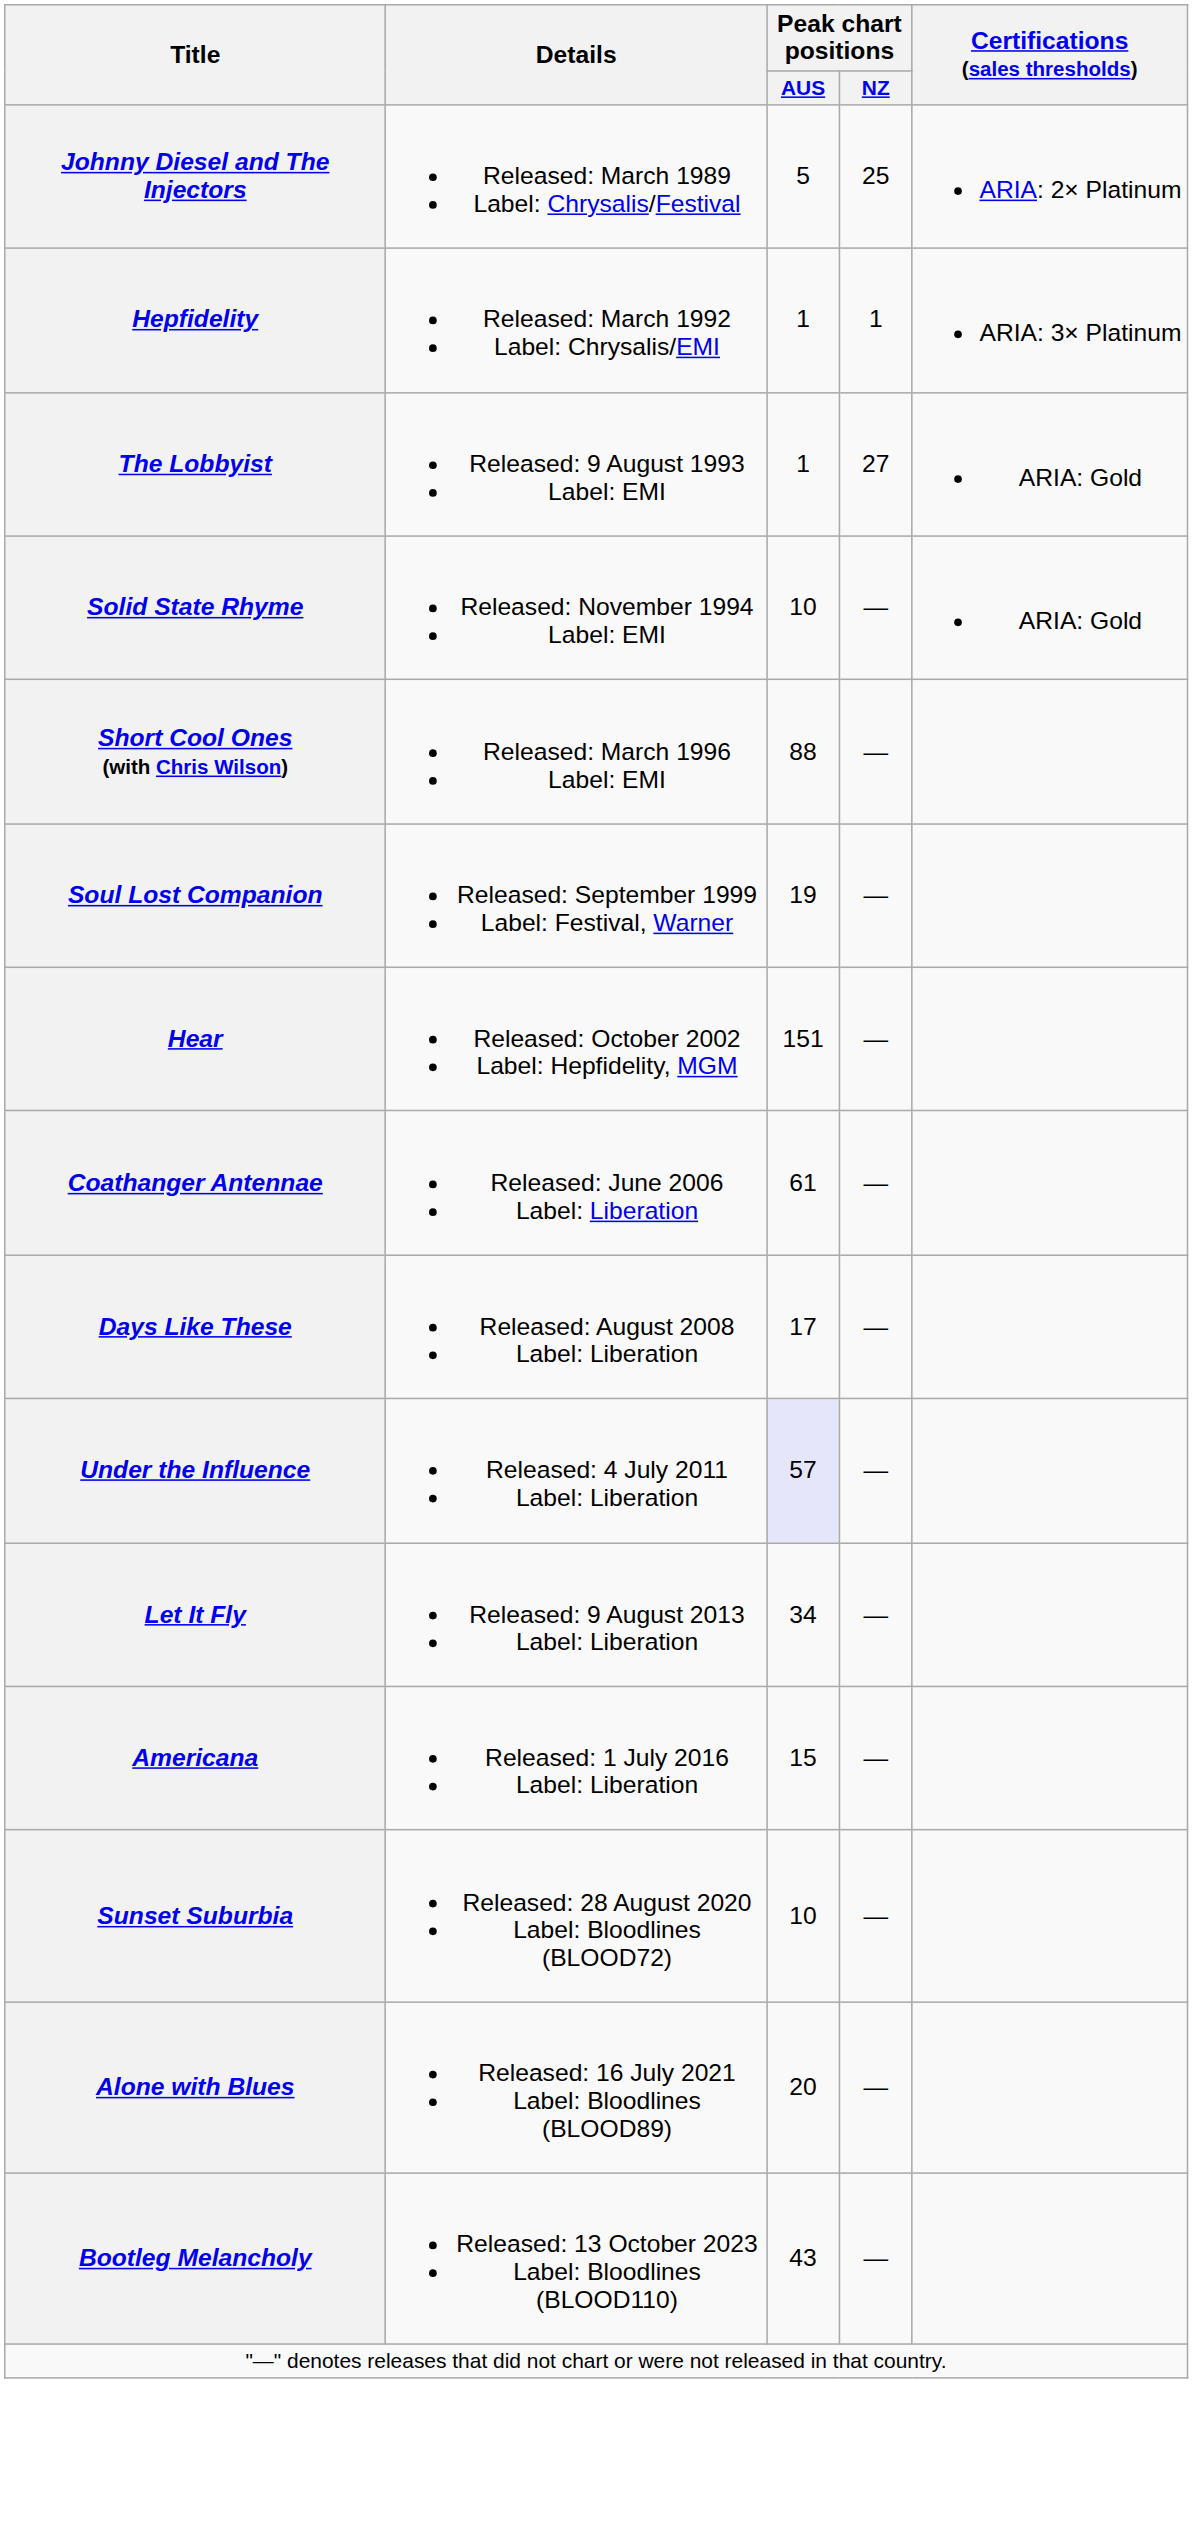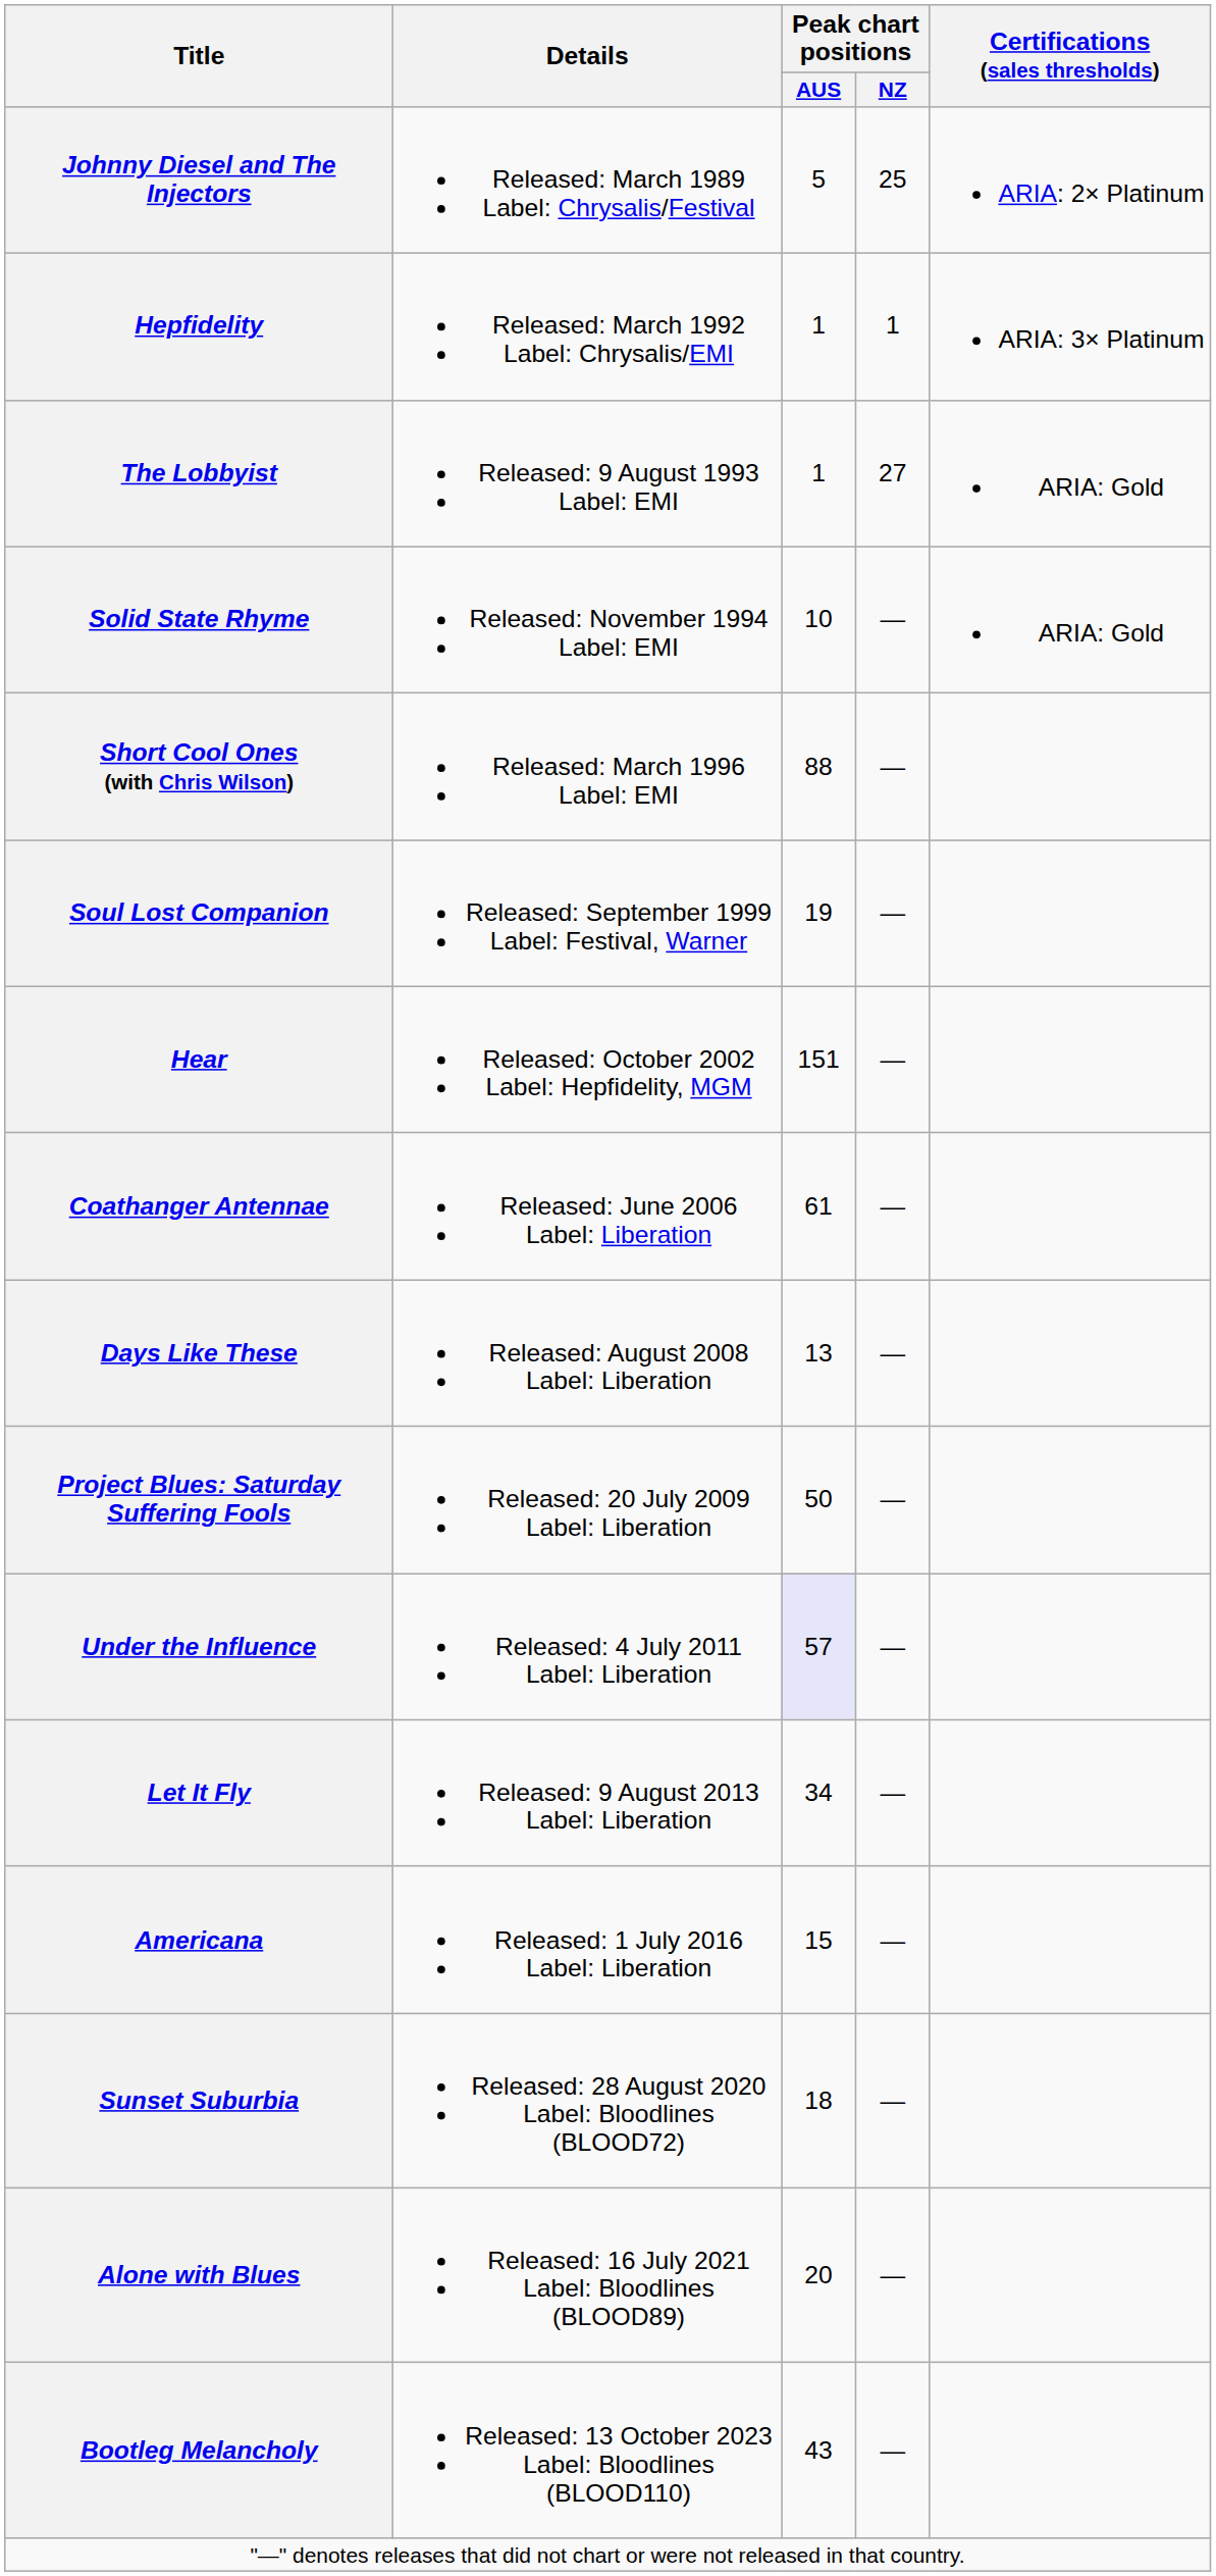 <table class="wikitable plainrowheaders" style="text-align:center;">
 <tr>
 <th rowspan="2" width="240">Title</th>
 <th rowspan="2" width="240">Details</th>
 <th colspan="2">Peak chart positions</th>
 <th rowspan="2"><a href='#'>Certifications</a><br><small>(<a href='#'>sales thresholds</a>)</small></th>
 </tr>
 <tr>
 <th style="width:3em;font-size:85%"><a href='#'>AUS</a><br></th>
 <th style="width:3em;font-size:85%"><a href='#'>NZ</a><br></th>
 </tr>
 <tr>
 <th scope="row"><em><a href='#'>Johnny Diesel and The Injectors</a></em> <br></th>
 <td><br><ul><li>Released: March 1989</li><li>Label: <a href='#'>Chrysalis</a>/<a href='#'>Festival</a></li></ul></td>
 <td>5</td>
 <td>25</td>
 <td><br><ul><li><a href='#'>ARIA</a>: 2× Platinum</li></ul></td>
 </tr>
 <tr>
 <th scope="row"><em><a href='#'>Hepfidelity</a></em></th>
 <td><br><ul><li>Released: March 1992</li><li>Label: Chrysalis/<a href='#'>EMI</a></li></ul></td>
 <td>1</td>
 <td>1</td>
 <td><br><ul><li>ARIA: 3× Platinum</li></ul></td>
 </tr>
 <tr>
 <th scope="row"><em><a href='#'>The Lobbyist</a></em></th>
 <td><br><ul><li>Released: 9 August 1993</li><li>Label: EMI</li></ul></td>
 <td>1</td>
 <td>27</td>
 <td><br><ul><li>ARIA: Gold</li></ul></td>
 </tr>
 <tr>
 <th scope="row"><em><a href='#'>Solid State Rhyme</a></em></th>
 <td><br><ul><li>Released: November 1994</li><li>Label: EMI</li></ul></td>
 <td>10</td>
 <td>—</td>
 <td><br><ul><li>ARIA: Gold</li></ul></td>
 </tr>
 <tr>
 <th scope="row"><em><a href='#'>Short Cool Ones</a></em> <br> <small>(with <a href='#'>Chris Wilson</a>)</small></th>
 <td><br><ul><li>Released: March 1996</li><li>Label: EMI</li></ul></td>
 <td>88</td>
 <td>—</td>
 <td></td>
 </tr>
 <tr>
 <th scope="row"><em><a href='#'>Soul Lost Companion</a></em> <br></th>
 <td><br><ul><li>Released: September 1999</li><li>Label: Festival, <a href='#'>Warner</a></li></ul></td>
 <td>19</td>
 <td>—</td>
 <td></td>
 </tr>
 <tr>
 <th scope="row"><em><a href='#'>Hear</a></em></th>
 <td><br><ul><li>Released: October 2002</li><li>Label: Hepfidelity, <a href='#'>MGM</a></li></ul></td>
 <td>151</td>
 <td>—</td>
 <td></td>
 </tr>
 <tr>
 <th scope="row"><em><a href='#'>Coathanger Antennae</a></em></th>
 <td><br><ul><li>Released: June 2006</li><li>Label: <a href='#'>Liberation</a></li></ul></td>
 <td>61</td>
 <td>—</td>
 <td></td>
 </tr>
 <tr>
 <th scope="row"><em><a href='#'>Days Like These</a></em></th>
 <td><br><ul><li>Released: August 2008</li><li>Label: Liberation</li></ul></td>
-<td>17</td>
+<td>13</td>
+<td>—</td>
+<td></td>
+</tr>
+<tr>
+<th scope="row"><em><a href='#'>Project Blues: Saturday Suffering Fools</a></em></th>
+<td><br><ul><li>Released: 20 July 2009</li><li>Label: Liberation</li></ul></td>
+<td>50</td>
 <td>—</td>
 <td></td>
 </tr>
 <tr>
 <th scope="row"><em><a href='#'>Under the Influence</a></em></th>
 <td><br><ul><li>Released: 4 July 2011</li><li>Label: Liberation</li></ul></td>
 <td style="background: lavender;">57</td>
 <td>—</td>
 <td></td>
 </tr>
 <tr>
 <th scope="row"><em><a href='#'>Let It Fly</a></em></th>
 <td><br><ul><li>Released: 9 August 2013</li><li>Label: Liberation</li></ul></td>
 <td>34</td>
 <td>—</td>
 <td></td>
 </tr>
 <tr>
 <th scope="row"><em><a href='#'>Americana</a></em></th>
 <td><br><ul><li>Released: 1 July 2016</li><li>Label: Liberation</li></ul></td>
 <td>15</td>
 <td>—</td>
 <td></td>
 </tr>
 <tr>
 <th scope="row"><em><a href='#'>Sunset Suburbia</a></em></th>
 <td><br><ul><li>Released: 28 August 2020</li><li>Label: Bloodlines (BLOOD72)</li></ul></td>
-<td>10</td>
+<td>18</td>
 <td>—</td>
 <td></td>
 </tr>
 <tr>
 <th scope="row"><em><a href='#'>Alone with Blues</a></em></th>
 <td><br><ul><li>Released: 16 July 2021</li><li>Label: Bloodlines (BLOOD89)</li></ul></td>
 <td>20</td>
 <td>—</td>
 <td></td>
 </tr>
 <tr>
 <th scope="row"><em><a href='#'>Bootleg Melancholy</a></em></th>
 <td><br><ul><li>Released: 13 October 2023</li><li>Label: Bloodlines (BLOOD110)</li></ul></td>
 <td>43<br></td>
 <td>—</td>
 <td></td>
 </tr>
 <tr>
 <td colspan="5" style="font-size: 85%">"—" denotes releases that did not chart or were not released in that country.</td>
 </tr>
 </table>
